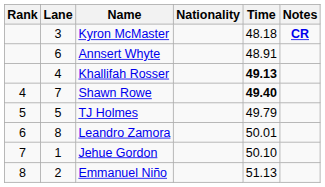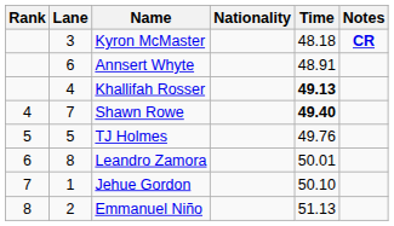 <table class="wikitable sortable" style="text-align:center;font-size:95%">
 <tr>
 <th>Rank</th>
 <th>Lane</th>
 <th>Name</th>
 <th>Nationality</th>
 <th>Time</th>
 <th>Notes</th>
 </tr>
 <tr>
 <td></td>
 <td>3</td>
 <td align=left><a href='#'>Kyron McMaster</a></td>
 <td align=left></td>
 <td>48.18</td>
 <td><strong><a href='#'>CR</a></strong></td>
 </tr>
 <tr>
 <td></td>
 <td>6</td>
 <td align=left><a href='#'>Annsert Whyte</a></td>
 <td align=left></td>
 <td>48.91</td>
 <td></td>
 </tr>
 <tr>
 <td></td>
 <td>4</td>
 <td align=left><a href='#'>Khallifah Rosser</a></td>
 <td align=left></td>
 <td><strong>49.13</strong></td>
 <td></td>
 </tr>
 <tr>
 <td>4</td>
 <td>7</td>
 <td align=left><a href='#'>Shawn Rowe</a></td>
 <td align=left></td>
 <td><strong>49.40</strong></td>
 <td></td>
 </tr>
 <tr>
 <td>5</td>
 <td>5</td>
 <td align=left><a href='#'>TJ Holmes</a></td>
 <td align=left></td>
-<td>49.79</td>
+<td>49.76</td>
 <td></td>
 </tr>
 <tr>
 <td>6</td>
 <td>8</td>
 <td align=left><a href='#'>Leandro Zamora</a></td>
 <td align=left></td>
 <td>50.01</td>
 <td></td>
 </tr>
 <tr>
 <td>7</td>
 <td>1</td>
 <td align=left><a href='#'>Jehue Gordon</a></td>
 <td align=left></td>
 <td>50.10</td>
 <td></td>
 </tr>
 <tr>
 <td>8</td>
 <td>2</td>
 <td align=left><a href='#'>Emmanuel Niño</a></td>
 <td align=left></td>
 <td>51.13</td>
 <td></td>
 </tr>
 </table>
